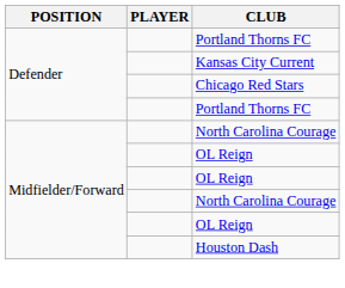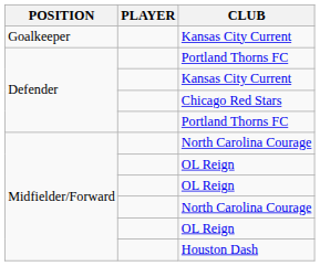 <table class="wikitable sortable">
 <tr>
 <th>POSITION</th>
 <th>PLAYER</th>
 <th>CLUB</th>
+</tr>
+<tr>
+<td>Goalkeeper</td>
+<td> </td>
+<td><a href='#'>Kansas City Current</a></td>
 </tr>
 <tr>
 <td rowspan=4>Defender</td>
 <td> </td>
 <td><a href='#'>Portland Thorns FC</a></td>
 </tr>
 <tr>
 <td> </td>
 <td><a href='#'>Kansas City Current</a></td>
 </tr>
 <tr>
 <td> </td>
 <td><a href='#'>Chicago Red Stars</a></td>
 </tr>
 <tr>
 <td> </td>
 <td><a href='#'>Portland Thorns FC</a></td>
 </tr>
 <tr>
 <td rowspan=6>Midfielder/Forward</td>
 <td> </td>
 <td><a href='#'>North Carolina Courage</a></td>
 </tr>
 <tr>
 <td> </td>
 <td><a href='#'>OL Reign</a></td>
 </tr>
 <tr>
 <td> </td>
 <td><a href='#'>OL Reign</a></td>
 </tr>
 <tr>
 <td> </td>
 <td><a href='#'>North Carolina Courage</a></td>
 </tr>
 <tr>
 <td> </td>
 <td><a href='#'>OL Reign</a></td>
 </tr>
 <tr>
 <td> </td>
 <td><a href='#'>Houston Dash</a></td>
 </tr>
 </table>
